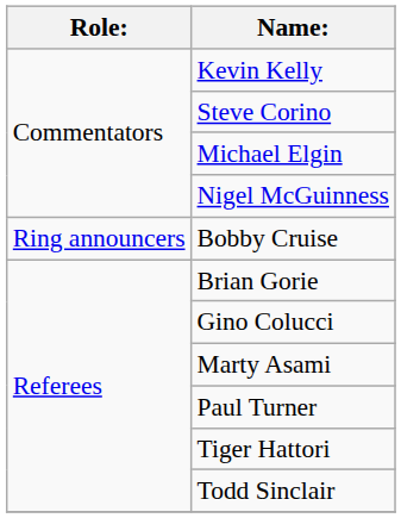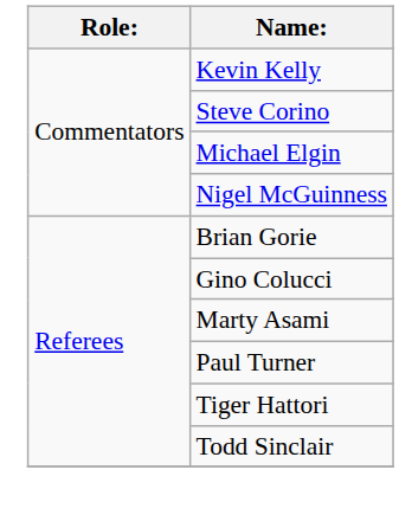 <table class=wikitable style="font-size:90%; margin: 0.5em 0 0.5em 1em; float: right; clear: right;">
 <tr>
 <th>Role:</th>
 <th>Name:</th>
 </tr>
 <tr>
 <td rowspan=4>Commentators</td>
 <td><a href='#'>Kevin Kelly</a></td>
 </tr>
 <tr>
 <td><a href='#'>Steve Corino</a></td>
 </tr>
 <tr>
 <td><a href='#'>Michael Elgin</a></td>
 </tr>
 <tr>
 <td><a href='#'>Nigel McGuinness</a></td>
-</tr>
-<tr>
-<td rowspan=1><a href='#'>Ring announcers</a></td>
-<td>Bobby Cruise</td>
 </tr>
 <tr>
 <td rowspan=6><a href='#'>Referees</a></td>
 <td>Brian Gorie</td>
 </tr>
 <tr>
 <td>Gino Colucci</td>
 </tr>
 <tr>
 <td>Marty Asami</td>
 </tr>
 <tr>
 <td>Paul Turner</td>
 </tr>
 <tr>
 <td>Tiger Hattori</td>
 </tr>
 <tr>
 <td>Todd Sinclair</td>
 </tr>
 <tr>
 </tr>
 </table>
